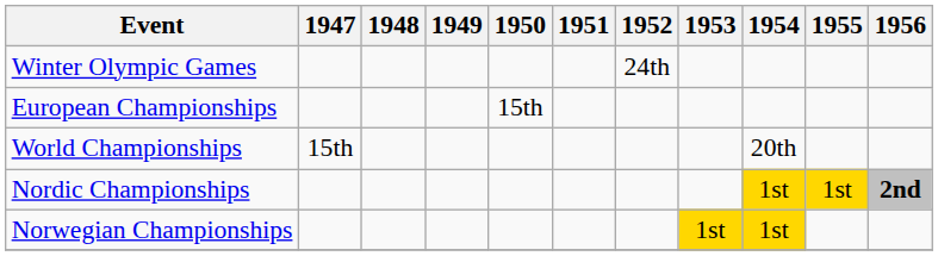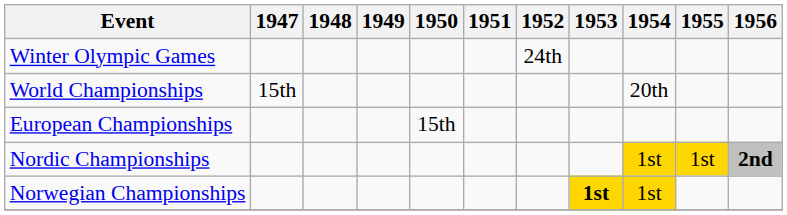 <table class="wikitable">
 <tr>
 <th>Event</th>
 <th>1947</th>
 <th>1948</th>
 <th>1949</th>
 <th>1950</th>
 <th>1951</th>
 <th>1952</th>
 <th>1953</th>
 <th>1954</th>
 <th>1955</th>
 <th>1956</th>
 </tr>
 <tr>
 <td><a href='#'>Winter Olympic Games</a></td>
 <td></td>
 <td></td>
 <td></td>
 <td></td>
 <td></td>
 <td align="center">24th</td>
 <td></td>
 <td></td>
 <td></td>
 <td></td>
 </tr>
 <tr>
+<td><a href='#'>World Championships</a></td>
+<td align="center">15th</td>
+<td></td>
+<td></td>
+<td></td>
+<td></td>
+<td></td>
+<td></td>
+<td align="center">20th</td>
+<td></td>
+<td></td>
+</tr>
+<tr>
 <td><a href='#'>European Championships</a></td>
 <td></td>
 <td></td>
 <td></td>
 <td align="center">15th</td>
 <td></td>
 <td></td>
 <td></td>
 <td></td>
-<td></td>
-<td></td>
-</tr>
-<tr>
-<td><a href='#'>World Championships</a></td>
-<td align="center">15th</td>
-<td></td>
-<td></td>
-<td></td>
-<td></td>
-<td></td>
-<td></td>
-<td align="center">20th</td>
 <td></td>
 <td></td>
 </tr>
 <tr>
 <td><a href='#'>Nordic Championships</a></td>
 <td></td>
 <td></td>
 <td></td>
 <td></td>
 <td></td>
 <td></td>
 <td></td>
 <td align="center" bgcolor="gold">1st</td>
 <td align="center" bgcolor="gold">1st</td>
 <td align="center" bgcolor="silver"><strong>2nd</strong></td>
 </tr>
 <tr>
 <td><a href='#'>Norwegian Championships</a></td>
 <td></td>
 <td></td>
 <td></td>
 <td></td>
 <td></td>
 <td></td>
-<td align="center" bgcolor="gold">1st</td>
+<td align="center" bgcolor="gold"><strong>1st</strong></td>
 <td align="center" bgcolor="gold">1st</td>
 <td></td>
 <td></td>
 </tr>
 <tr>
 </tr>
 </table>
